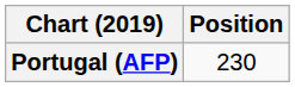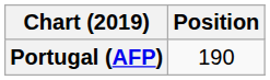 <table class="wikitable plainrowheaders" style="text-align:center">
 <tr>
 <th scope="col">Chart (2019)</th>
 <th scope="col">Position</th>
 </tr>
 <tr>
 <th scope="row">Portugal (<a href='#'>AFP</a>)</th>
-<td>230</td>
+<td>190</td>
 </tr>
 </table>
